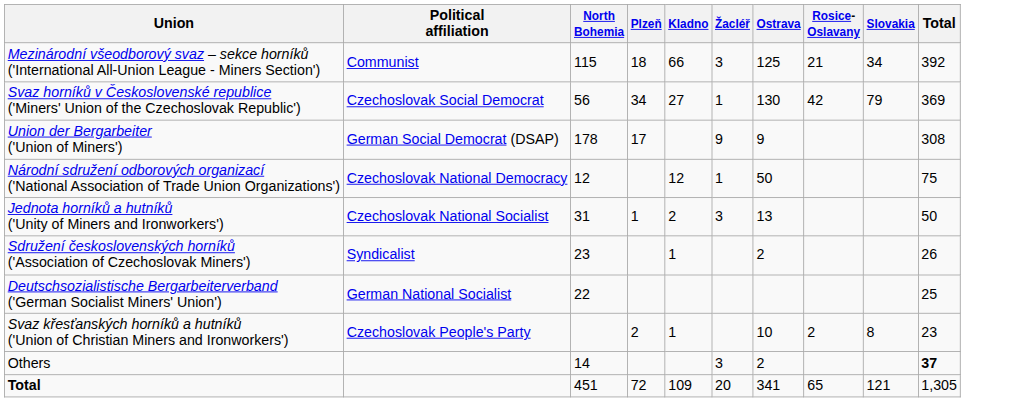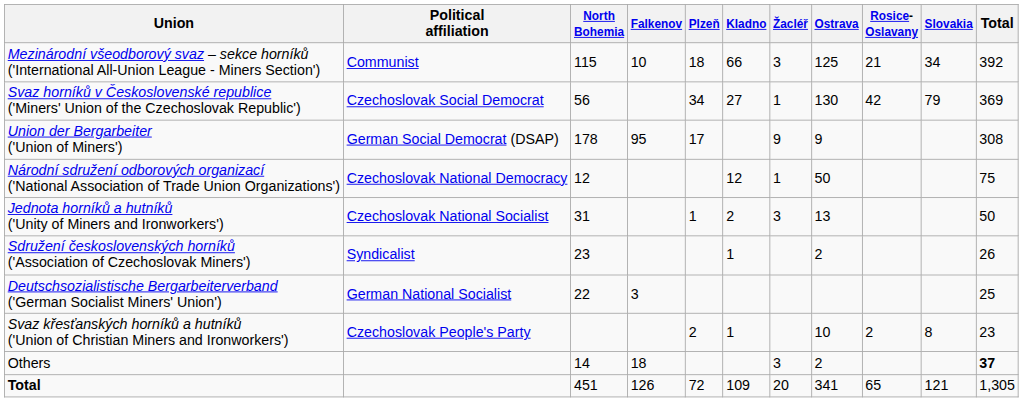 <table class="wikitable">
 <tr>
 <th>Union</th>
 <th>Political<br>affiliation</th>
 <th><small><a href='#'>North</a><br><a href='#'>Bohemia</a></small></th>
+<th><small><a href='#'>Falkenov</a></small></th>
 <th><small><a href='#'>Plzeň</a></small></th>
 <th><small><a href='#'>Kladno</a></small></th>
 <th><small><a href='#'>Žacléř</a></small></th>
 <th><small><a href='#'>Ostrava</a></small></th>
 <th><small><a href='#'>Rosice</a>-<br><a href='#'>Oslavany</a></small></th>
 <th><small><a href='#'>Slovakia</a></small></th>
 <th>Total</th>
 </tr>
 <tr>
 <td><em><a href='#'>Mezinárodní všeodborový svaz</a> – sekce horníků</em><br>('International All-Union League - Miners Section')</td>
 <td><a href='#'>Communist</a></td>
 <td>115</td>
+<td>10</td>
 <td>18</td>
 <td>66</td>
 <td>3</td>
 <td>125</td>
 <td>21</td>
 <td>34</td>
 <td>392</td>
 </tr>
 <tr>
 <td><em><a href='#'>Svaz horníků v Československé republice</a></em><br>('Miners' Union of the Czechoslovak Republic')</td>
 <td><a href='#'>Czechoslovak Social Democrat</a></td>
 <td>56</td>
+<td></td>
 <td>34</td>
 <td>27</td>
 <td>1</td>
 <td>130</td>
 <td>42</td>
 <td>79</td>
 <td>369</td>
 </tr>
 <tr>
 <td><em><a href='#'>Union der Bergarbeiter</a></em><br>('Union of Miners')</td>
 <td><a href='#'>German Social Democrat</a> (DSAP)</td>
 <td>178</td>
+<td>95</td>
 <td>17</td>
 <td></td>
 <td>9</td>
 <td>9</td>
 <td></td>
 <td></td>
 <td>308</td>
 </tr>
 <tr>
 <td><em><a href='#'>Národní sdružení odborových organizací</a></em><br>('National Association of Trade Union Organizations')</td>
 <td><a href='#'>Czechoslovak National Democracy</a></td>
 <td>12</td>
 <td></td>
+<td></td>
 <td>12</td>
 <td>1</td>
 <td>50</td>
 <td></td>
 <td></td>
 <td>75</td>
 </tr>
 <tr>
 <td><em><a href='#'>Jednota horníků a hutníků</a></em><br>('Unity of Miners and Ironworkers')</td>
 <td><a href='#'>Czechoslovak National Socialist</a></td>
 <td>31</td>
+<td></td>
 <td>1</td>
 <td>2</td>
 <td>3</td>
 <td>13</td>
 <td></td>
 <td></td>
 <td>50</td>
 </tr>
 <tr>
 <td><em><a href='#'>Sdružení československých horníků</a></em><br>('Association of Czechoslovak Miners')</td>
 <td><a href='#'>Syndicalist</a></td>
 <td>23</td>
 <td></td>
+<td></td>
 <td>1</td>
 <td></td>
 <td>2</td>
 <td></td>
 <td></td>
 <td>26</td>
 </tr>
 <tr>
 <td><em><a href='#'>Deutschsozialistische Bergarbeiterverband</a></em><br>('German Socialist Miners' Union')</td>
 <td><a href='#'>German National Socialist</a></td>
 <td>22</td>
+<td>3</td>
 <td></td>
 <td></td>
 <td></td>
 <td></td>
 <td></td>
 <td></td>
 <td>25</td>
 </tr>
 <tr>
 <td><em>Svaz křesťanských horníků a hutníků</em><br>('Union of Christian Miners and Ironworkers')</td>
 <td><a href='#'>Czechoslovak People's Party</a></td>
+<td></td>
 <td></td>
 <td>2</td>
 <td>1</td>
 <td></td>
 <td>10</td>
 <td>2</td>
 <td>8</td>
 <td>23</td>
 </tr>
 <tr>
 <td>Others</td>
 <td></td>
 <td>14</td>
+<td>18</td>
 <td></td>
 <td></td>
 <td>3</td>
 <td>2</td>
 <td></td>
 <td></td>
 <td><strong>37</strong></td>
 </tr>
 <tr>
 <td><strong>Total</strong></td>
 <td></td>
 <td>451</td>
+<td>126</td>
 <td>72</td>
 <td>109</td>
 <td>20</td>
 <td>341</td>
 <td>65</td>
 <td>121</td>
 <td>1,305</td>
 </tr>
 </table>
